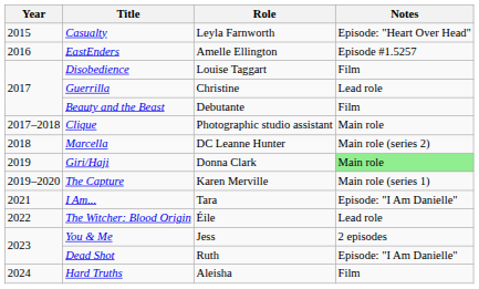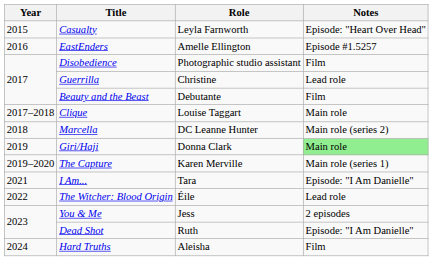 <table class="sortable wikitable">
 <tr>
 <th>Year</th>
 <th>Title</th>
 <th>Role</th>
 <th class="unsortable">Notes</th>
 </tr>
 <tr>
 <td>2015</td>
 <td><em><a href='#'>Casualty</a></em></td>
 <td>Leyla Farnworth</td>
 <td>Episode: "Heart Over Head"</td>
 </tr>
 <tr>
 <td>2016</td>
 <td><em><a href='#'>EastEnders</a></em></td>
 <td>Amelle Ellington</td>
 <td>Episode #1.5257</td>
 </tr>
 <tr>
 <td rowspan=3>2017</td>
 <td><em><a href='#'>Disobedience</a></em></td>
-<td>Louise Taggart</td>
+<td>Photographic studio assistant</td>
 <td>Film</td>
 </tr>
 <tr>
 <td><em><a href='#'>Guerrilla</a></em></td>
 <td>Christine</td>
 <td>Lead role</td>
 </tr>
 <tr>
 <td><em><a href='#'>Beauty and the Beast</a></em></td>
 <td>Debutante</td>
 <td>Film</td>
 </tr>
 <tr>
 <td>2017–2018</td>
 <td><em><a href='#'>Clique</a></em></td>
-<td>Photographic studio assistant</td>
+<td>Louise Taggart</td>
 <td>Main role</td>
 </tr>
 <tr>
 <td>2018</td>
 <td><em><a href='#'>Marcella</a></em></td>
 <td>DC Leanne Hunter</td>
 <td>Main role (series 2)</td>
 </tr>
 <tr>
 <td>2019</td>
 <td><em><a href='#'>Giri/Haji</a></em></td>
 <td>Donna Clark</td>
 <td style="background: lightgreen;">Main role</td>
 </tr>
 <tr>
 <td>2019–2020</td>
 <td><em><a href='#'>The Capture</a></em></td>
 <td>Karen Merville</td>
 <td>Main role (series 1)</td>
 </tr>
 <tr>
 <td>2021</td>
 <td><em><a href='#'>I Am...</a> </em></td>
 <td>Tara</td>
 <td>Episode: "I Am Danielle"</td>
 </tr>
 <tr>
 <td>2022</td>
 <td><em><a href='#'>The Witcher: Blood Origin</a></em></td>
 <td>Éile</td>
 <td>Lead role</td>
 </tr>
 <tr>
 <td rowspan=2>2023</td>
 <td><em><a href='#'>You & Me</a></em></td>
 <td>Jess</td>
 <td>2 episodes</td>
 </tr>
 <tr>
 <td><em><a href='#'>Dead Shot</a></em></td>
 <td>Ruth</td>
 <td>Episode: "I Am Danielle"</td>
 </tr>
 <tr>
 <td>2024</td>
 <td><em><a href='#'>Hard Truths</a></em></td>
 <td>Aleisha</td>
 <td>Film</td>
 </tr>
 </table>
